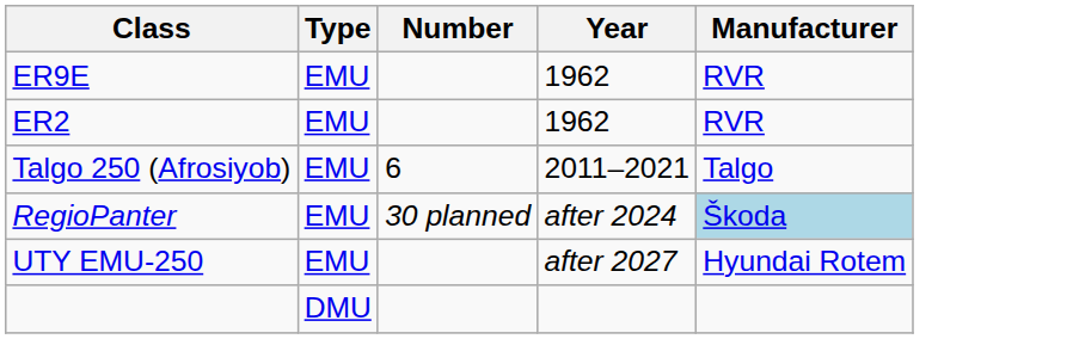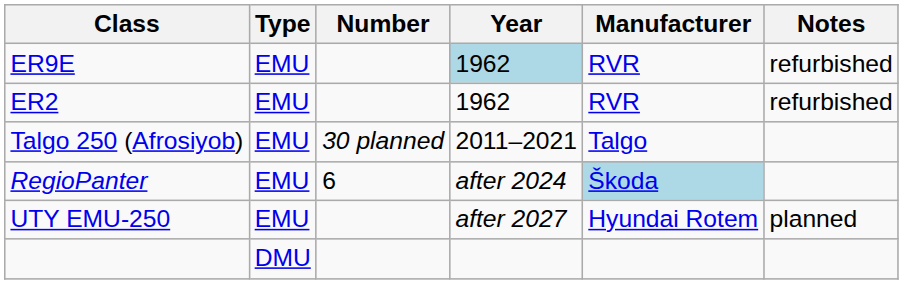 <table class="wikitable">
 <tr>
 <th>Class</th>
 <th>Type</th>
 <th>Number</th>
 <th>Year</th>
 <th>Manufacturer</th>
+<th>Notes</th>
 </tr>
 <tr>
 <td><a href='#'>ER9E</a></td>
 <td><a href='#'>EMU</a></td>
 <td></td>
-<td>1962</td>
+<td style="background: lightblue;">1962</td>
 <td><a href='#'>RVR</a></td>
+<td>refurbished</td>
 </tr>
 <tr>
 <td><a href='#'>ER2</a></td>
 <td><a href='#'>EMU</a></td>
 <td></td>
 <td>1962</td>
 <td><a href='#'>RVR</a></td>
+<td>refurbished</td>
 </tr>
 <tr>
 <td><a href='#'>Talgo 250</a> (<a href='#'>Afrosiyob</a>)</td>
 <td><a href='#'>EMU</a></td>
-<td>6</td>
+<td><em>30 planned</em></td>
 <td>2011–2021</td>
 <td><a href='#'>Talgo</a></td>
+<td></td>
 </tr>
 <tr>
 <td><em><a href='#'>RegioPanter</a></em></td>
 <td><a href='#'>EMU</a></td>
-<td><em>30 planned</em></td>
+<td>6</td>
 <td><em>after 2024</em></td>
 <td style="background: lightblue;"><a href='#'>Škoda</a></td>
+<td></td>
 </tr>
 <tr>
 <td><a href='#'>UTY EMU-250</a></td>
 <td><a href='#'>EMU</a></td>
 <td></td>
 <td><em>after 2027</em></td>
 <td><a href='#'>Hyundai Rotem</a></td>
+<td>planned</td>
 </tr>
 <tr>
 <td></td>
 <td><a href='#'>DMU</a></td>
 <td></td>
 <td></td>
 <td></td>
+<td></td>
 </tr>
 </table>
